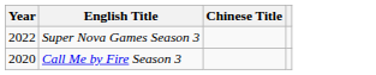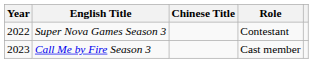 <table class="wikitable sortable plainrowheaders">
 <tr>
 <th scope="col">Year</th>
 <th scope="col">English Title</th>
 <th scope="col">Chinese Title</th>
+<th scope="col">Role</th>
 <th scope="col" class="unsortable"></th>
 </tr>
 <tr>
 <td>2022</td>
 <td><em>Super Nova Games Season 3</em></td>
 <td></td>
+<td>Contestant</td>
 <td></td>
 </tr>
 <tr>
-<td>2020</td>
+<td>2023</td>
 <td><em><a href='#'>Call Me by Fire</a> Season 3</em></td>
 <td></td>
+<td>Cast member</td>
 <td></td>
 </tr>
 </table>
